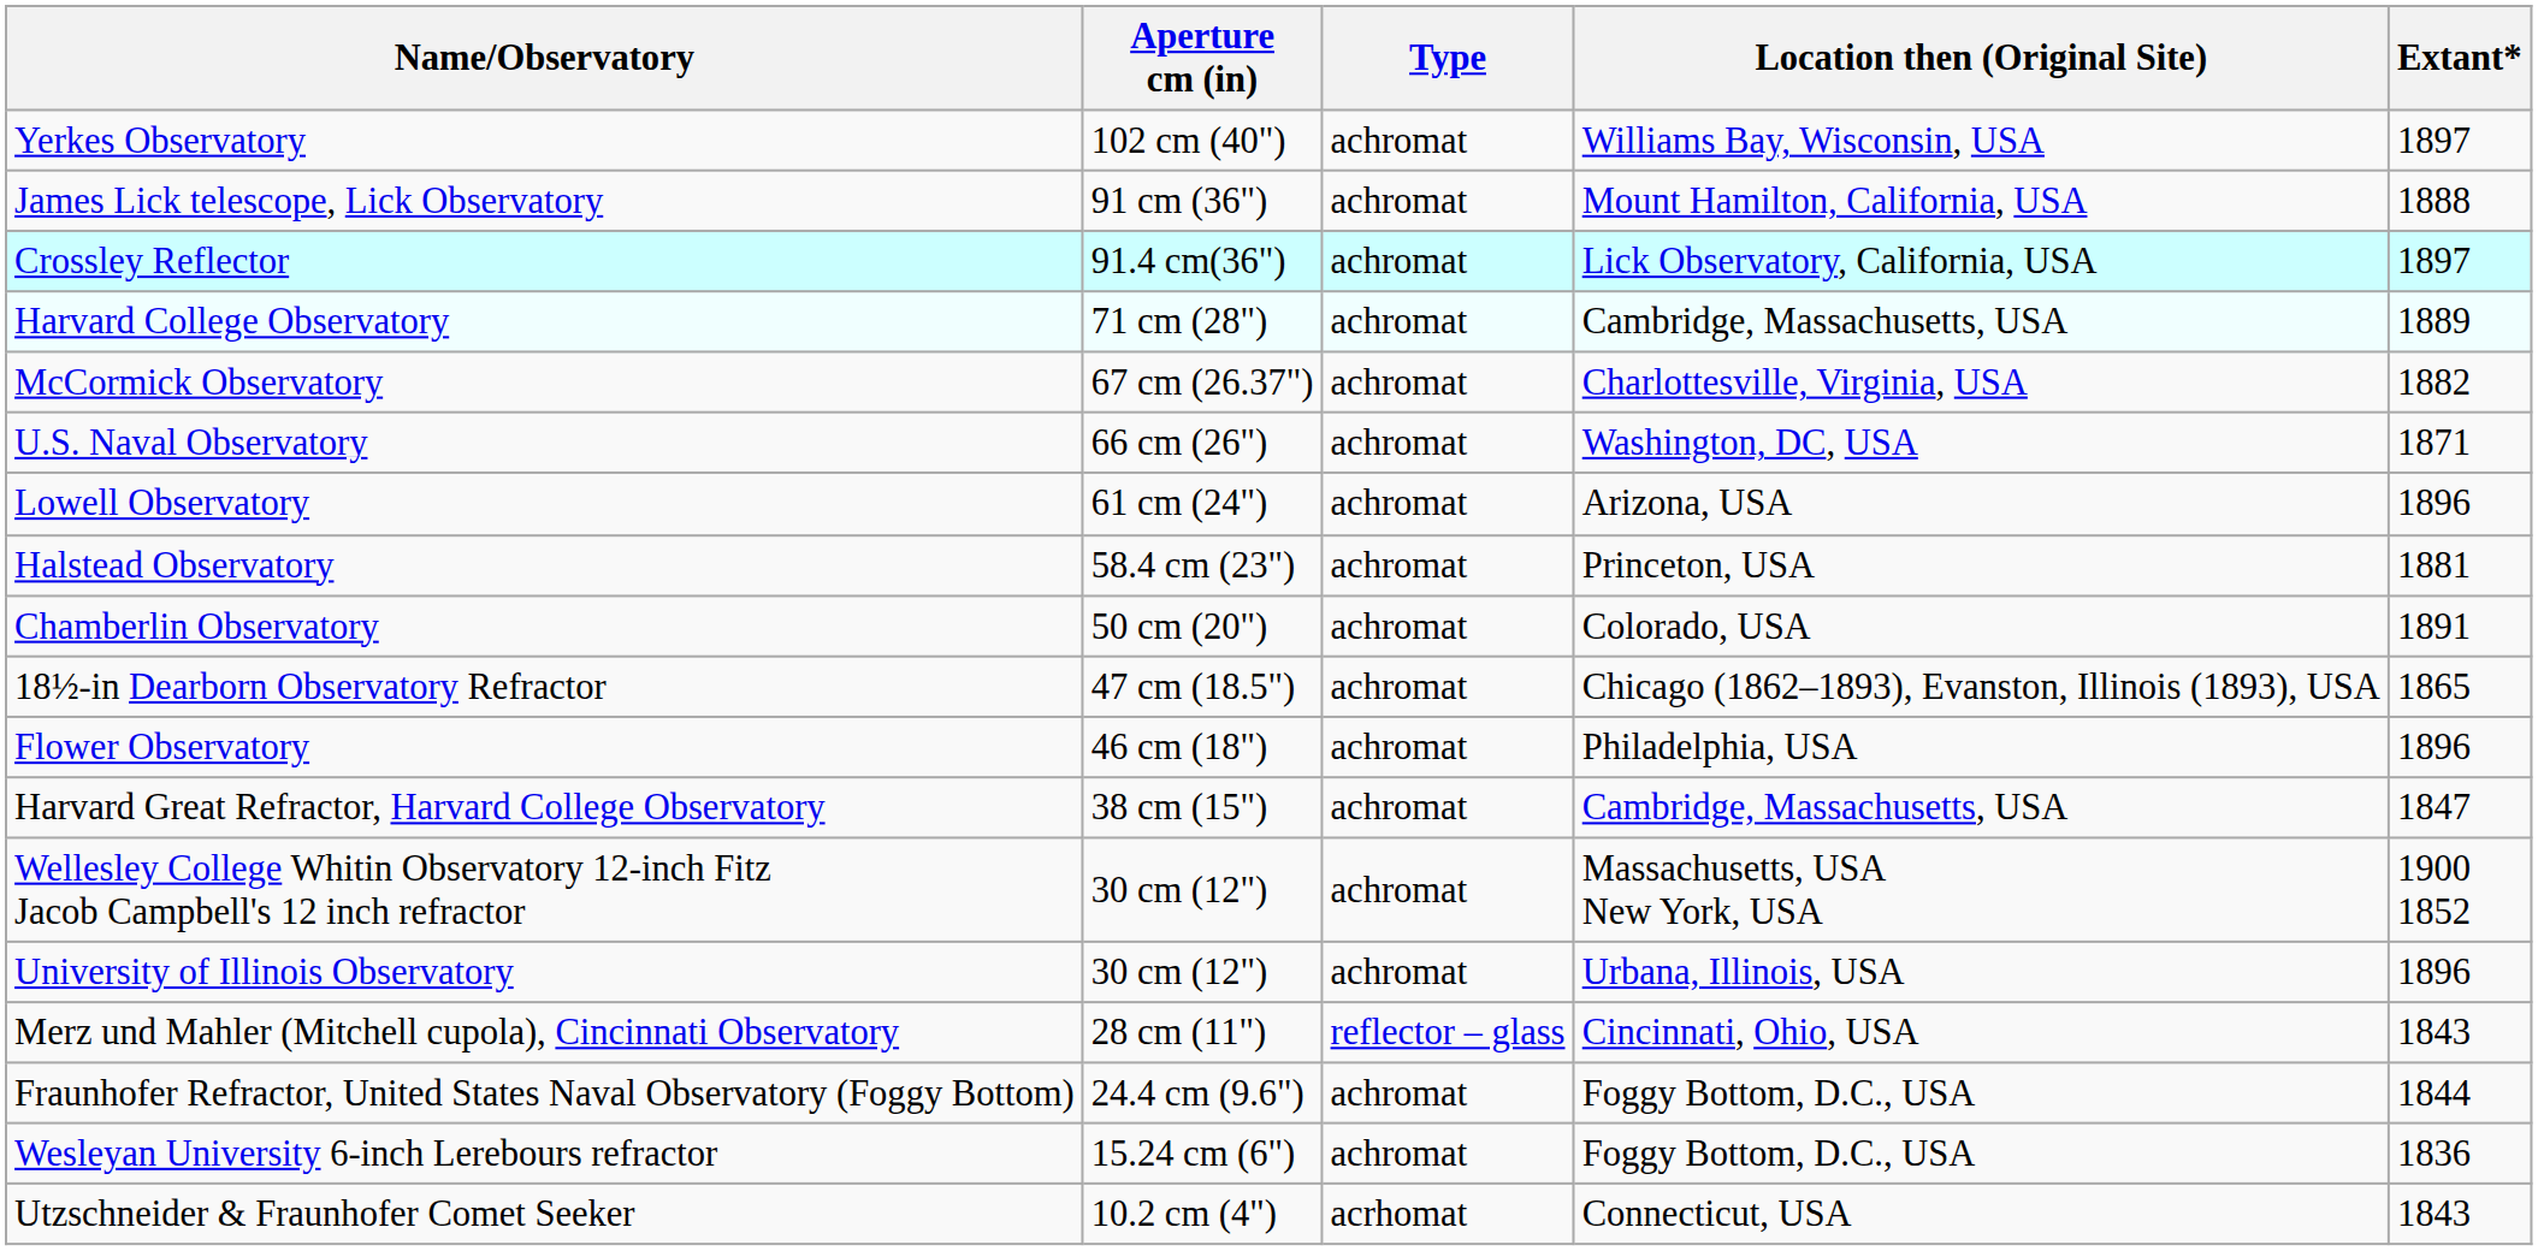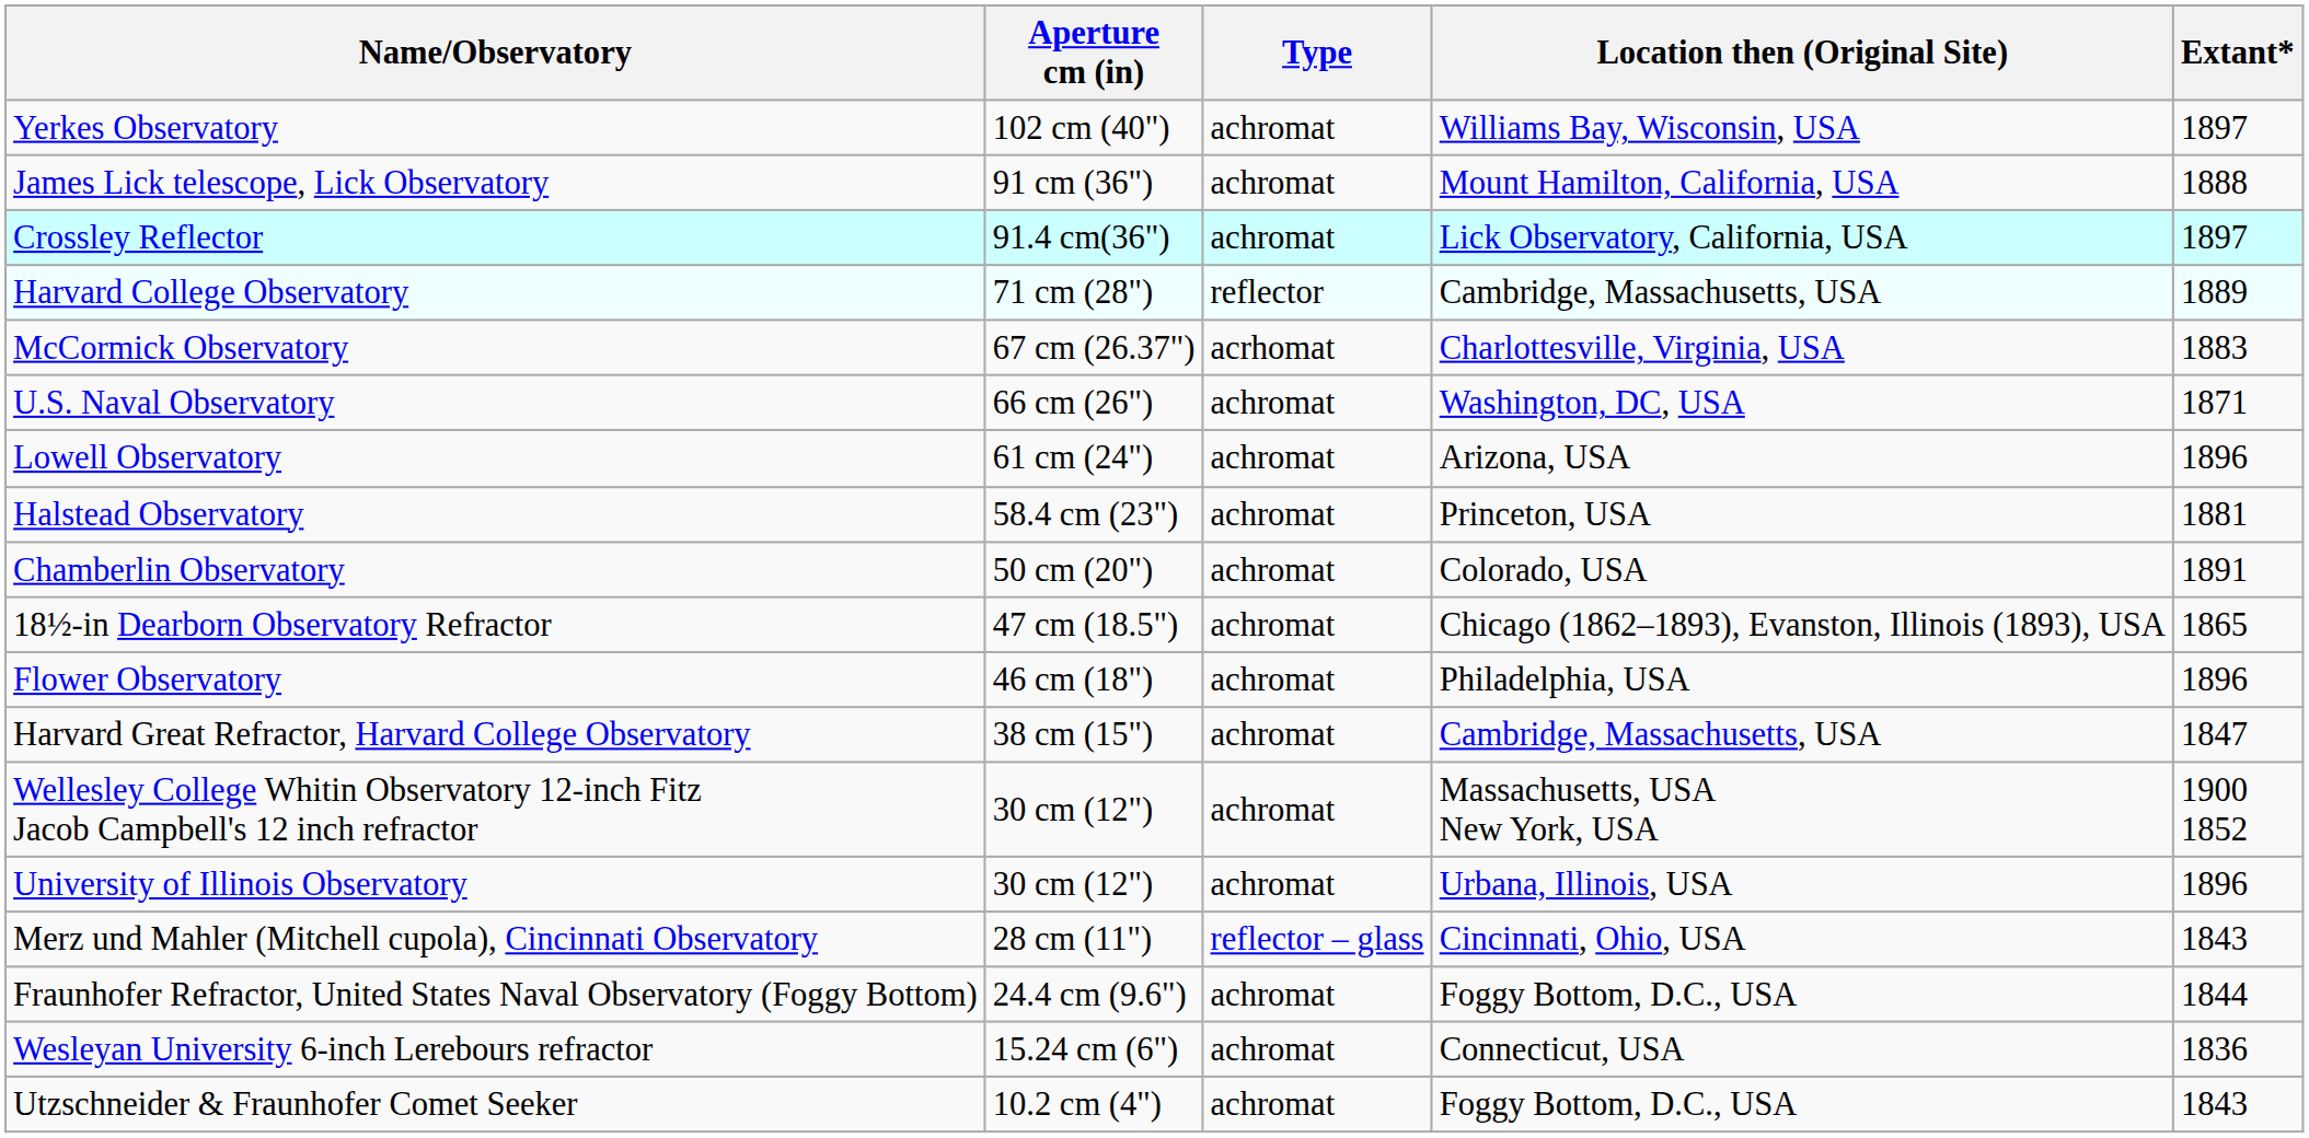 <table class="wikitable sortable" style="font-size:95%;">
 <tr>
 <th>Name/Observatory</th>
 <th class="unsortable"><a href='#'>Aperture</a> <br>cm (in)</th>
 <th><a href='#'>Type</a></th>
 <th>Location then (Original Site)</th>
 <th>Extant*</th>
 </tr>
 <tr>
 <td><a href='#'>Yerkes Observatory</a></td>
 <td>102 cm (40")</td>
 <td>achromat</td>
 <td><a href='#'>Williams Bay, Wisconsin</a>, <a href='#'>USA</a></td>
 <td>1897</td>
 </tr>
 <tr>
 <td><a href='#'>James Lick telescope</a>, <a href='#'>Lick Observatory</a></td>
 <td>91 cm (36")</td>
 <td>achromat</td>
 <td><a href='#'>Mount Hamilton, California</a>, <a href='#'>USA</a></td>
 <td>1888</td>
 </tr>
 <tr style="background:#CCFFFF">
 <td><a href='#'>Crossley Reflector</a></td>
 <td>91.4 cm(36")</td>
 <td>achromat</td>
 <td><a href='#'>Lick Observatory</a>, California, USA</td>
 <td>1897</td>
 </tr>
 <tr style="background:#F0FFFF">
 <td><a href='#'>Harvard College Observatory</a></td>
 <td>71 cm (28")</td>
-<td>achromat</td>
+<td>reflector</td>
 <td>Cambridge, Massachusetts, USA</td>
 <td>1889</td>
 </tr>
 <tr>
 <td><a href='#'>McCormick Observatory</a></td>
 <td>67 cm (26.37")</td>
-<td>achromat</td>
+<td>acrhomat</td>
 <td><a href='#'>Charlottesville, Virginia</a>, <a href='#'>USA</a></td>
-<td>1882</td>
+<td>1883</td>
 </tr>
 <tr>
 <td><a href='#'>U.S. Naval Observatory</a></td>
 <td>66 cm (26")</td>
 <td>achromat</td>
 <td><a href='#'>Washington, DC</a>, <a href='#'>USA</a></td>
 <td>1871</td>
 </tr>
 <tr>
 <td><a href='#'>Lowell Observatory</a></td>
 <td>61 cm (24")</td>
 <td>achromat</td>
 <td>Arizona, USA</td>
 <td>1896</td>
 </tr>
 <tr>
 <td><a href='#'>Halstead Observatory</a></td>
 <td>58.4 cm (23")</td>
 <td>achromat</td>
 <td>Princeton, USA</td>
 <td>1881</td>
 </tr>
 <tr>
 <td><a href='#'>Chamberlin Observatory</a></td>
 <td>50 cm (20")</td>
 <td>achromat</td>
 <td>Colorado, USA</td>
 <td>1891</td>
 </tr>
 <tr>
 <td>18½-in <a href='#'>Dearborn Observatory</a> Refractor</td>
 <td>47 cm (18.5")</td>
 <td>achromat</td>
 <td>Chicago (1862–1893), Evanston, Illinois (1893), USA</td>
 <td>1865</td>
 </tr>
 <tr>
 <td><a href='#'>Flower Observatory</a></td>
 <td>46 cm (18")</td>
 <td>achromat</td>
 <td>Philadelphia, USA</td>
 <td>1896</td>
 </tr>
 <tr>
 <td>Harvard Great Refractor, <a href='#'>Harvard College Observatory</a></td>
 <td>38 cm (15")</td>
 <td>achromat</td>
 <td><a href='#'>Cambridge, Massachusetts</a>, USA</td>
 <td>1847</td>
 </tr>
 <tr>
 <td><a href='#'>Wellesley College</a> Whitin Observatory 12-inch Fitz<br>Jacob Campbell's 12 inch refractor</td>
 <td>30 cm (12")</td>
 <td>achromat</td>
 <td>Massachusetts, USA<br> New York, USA</td>
 <td>1900<br>1852</td>
 </tr>
 <tr>
 <td><a href='#'>University of Illinois Observatory</a></td>
 <td>30 cm (12")</td>
 <td>achromat</td>
 <td><a href='#'>Urbana, Illinois</a>, USA</td>
 <td>1896</td>
 </tr>
 <tr>
 <td>Merz und Mahler (Mitchell cupola), <a href='#'>Cincinnati Observatory</a></td>
 <td>28 cm (11")</td>
 <td><a href='#'>reflector – glass</a></td>
 <td><a href='#'>Cincinnati</a>, <a href='#'>Ohio</a>, USA</td>
 <td>1843</td>
 </tr>
 <tr>
 <td>Fraunhofer Refractor, United States Naval Observatory (Foggy Bottom)</td>
 <td>24.4 cm (9.6")</td>
 <td>achromat</td>
 <td>Foggy Bottom, D.C., USA</td>
 <td>1844</td>
 </tr>
 <tr>
 <td><a href='#'>Wesleyan University</a> 6-inch Lerebours refractor</td>
 <td>15.24 cm (6")</td>
 <td>achromat</td>
-<td>Foggy Bottom, D.C., USA</td>
+<td>Connecticut, USA</td>
 <td>1836</td>
 </tr>
 <tr>
 <td>Utzschneider & Fraunhofer Comet Seeker</td>
 <td>10.2 cm (4")</td>
-<td>acrhomat</td>
-<td>Connecticut, USA</td>
+<td>achromat</td>
+<td>Foggy Bottom, D.C., USA</td>
 <td>1843</td>
 </tr>
 </table>
